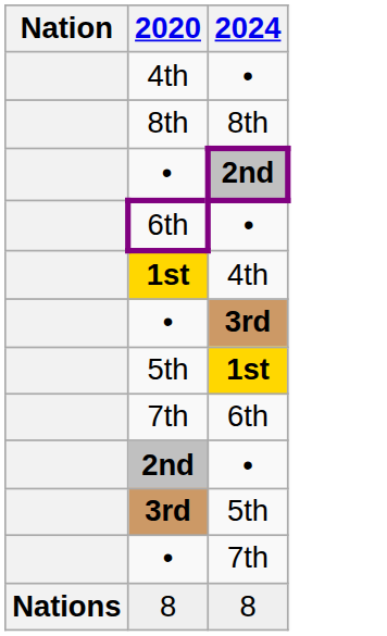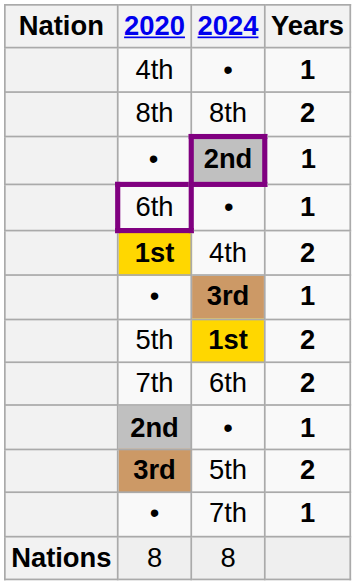 <table class="wikitable plainrowheaders sticky-header" style="text-align:center">
 <tr>
 <th scope="col">Nation</th>
 <th scope="col"><a href='#'>2020</a><br></th>
 <th scope="col"><a href='#'>2024</a><br></th>
+<th scope="col">Years</th>
 </tr>
 <tr>
 <th scope="row"></th>
 <td>4th</td>
 <td>•</td>
+<td><strong>1</strong></td>
 </tr>
 <tr>
 <th scope="row"></th>
 <td>8th</td>
 <td>8th</td>
+<td><strong>2</strong></td>
 </tr>
 <tr>
 <th scope="row"></th>
 <td>•</td>
 <td style="border:3px solid purple" bgcolor=silver><strong>2nd</strong></td>
+<td><strong>1</strong></td>
 </tr>
 <tr>
 <th scope="row"></th>
 <td style="border:3px solid purple">6th</td>
 <td>•</td>
+<td><strong>1</strong></td>
 </tr>
 <tr>
 <th scope="row"></th>
 <td bgcolor=gold><strong>1st</strong></td>
 <td>4th</td>
+<td><strong>2</strong></td>
 </tr>
 <tr>
 <th scope="row"></th>
 <td>•</td>
 <td bgcolor=#cc9966><strong>3rd</strong></td>
+<td><strong>1</strong></td>
 </tr>
 <tr>
 <th scope="row"></th>
 <td>5th</td>
 <td bgcolor=gold><strong>1st</strong></td>
+<td><strong>2</strong></td>
 </tr>
 <tr>
 <th scope="row"></th>
 <td>7th</td>
 <td>6th</td>
+<td><strong>2</strong></td>
 </tr>
 <tr>
 <th scope="row"></th>
 <td bgcolor=silver><strong>2nd</strong></td>
 <td>•</td>
+<td><strong>1</strong></td>
 </tr>
 <tr>
 <th scope="row"></th>
 <td bgcolor=#cc9966><strong>3rd</strong></td>
 <td>5th</td>
+<td><strong>2</strong></td>
 </tr>
 <tr>
 <th scope="row"></th>
 <td>•</td>
 <td>7th</td>
+<td><strong>1</strong></td>
 </tr>
 <tr bgcolor="#EFEFEF">
 <th scope="row"><strong>Nations</strong></th>
 <td>8</td>
 <td>8</td>
+<td></td>
 </tr>
 </table>
